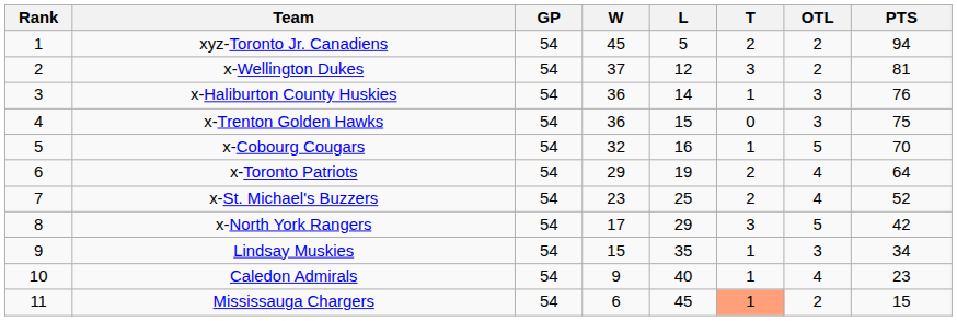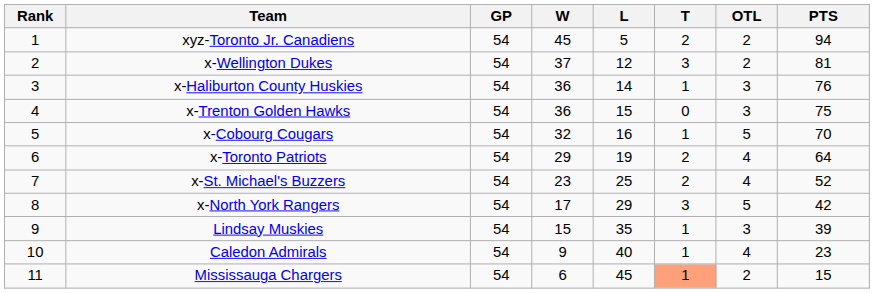 <table class="wikitable" style="text-align:center">
 <tr>
 <th bgcolor="#DDDDFF" width="5%">Rank</th>
 <th bgcolor="#DDDDFF" width="33%">Team</th>
 <th bgcolor="#DDDDFF" width="5%">GP</th>
 <th bgcolor="#DDDDFF" width="5%">W</th>
 <th bgcolor="#DDDDFF" width="5%">L</th>
 <th bgcolor="#DDDDFF" width="5%">T</th>
 <th bgcolor="#DDDDFF" width="5%">OTL</th>
 <th bgcolor="#DDDDFF" width="7.5%">PTS</th>
 </tr>
 <tr>
 <td>1</td>
 <td>xyz-<a href='#'>Toronto Jr. Canadiens</a></td>
 <td>54</td>
 <td>45</td>
 <td>5</td>
 <td>2</td>
 <td>2</td>
 <td>94</td>
 </tr>
 <tr>
 <td>2</td>
 <td>x-<a href='#'>Wellington Dukes</a></td>
 <td>54</td>
 <td>37</td>
 <td>12</td>
 <td>3</td>
 <td>2</td>
 <td>81</td>
 </tr>
 <tr>
 <td>3</td>
 <td>x-<a href='#'>Haliburton County Huskies</a></td>
 <td>54</td>
 <td>36</td>
 <td>14</td>
 <td>1</td>
 <td>3</td>
 <td>76</td>
 </tr>
 <tr>
 <td>4</td>
 <td>x-<a href='#'>Trenton Golden Hawks</a></td>
 <td>54</td>
 <td>36</td>
 <td>15</td>
 <td>0</td>
 <td>3</td>
 <td>75</td>
 </tr>
 <tr>
 <td>5</td>
 <td>x-<a href='#'>Cobourg Cougars</a></td>
 <td>54</td>
 <td>32</td>
 <td>16</td>
 <td>1</td>
 <td>5</td>
 <td>70</td>
 </tr>
 <tr>
 <td>6</td>
 <td>x-<a href='#'>Toronto Patriots</a></td>
 <td>54</td>
 <td>29</td>
 <td>19</td>
 <td>2</td>
 <td>4</td>
 <td>64</td>
 </tr>
 <tr>
 <td>7</td>
 <td>x-<a href='#'>St. Michael's Buzzers</a></td>
 <td>54</td>
 <td>23</td>
 <td>25</td>
 <td>2</td>
 <td>4</td>
 <td>52</td>
 </tr>
 <tr>
 <td>8</td>
 <td>x-<a href='#'>North York Rangers</a></td>
 <td>54</td>
 <td>17</td>
 <td>29</td>
 <td>3</td>
 <td>5</td>
 <td>42</td>
 </tr>
 <tr>
 <td>9</td>
 <td><a href='#'>Lindsay Muskies</a></td>
 <td>54</td>
 <td>15</td>
 <td>35</td>
 <td>1</td>
 <td>3</td>
-<td>34</td>
+<td>39</td>
 </tr>
 <tr>
 <td>10</td>
 <td><a href='#'>Caledon Admirals</a></td>
 <td>54</td>
 <td>9</td>
 <td>40</td>
 <td>1</td>
 <td>4</td>
 <td>23</td>
 </tr>
 <tr>
 <td>11</td>
 <td><a href='#'>Mississauga Chargers</a></td>
 <td>54</td>
 <td>6</td>
 <td>45</td>
 <td style="background: lightsalmon;">1</td>
 <td>2</td>
 <td>15</td>
 </tr>
 </table>
